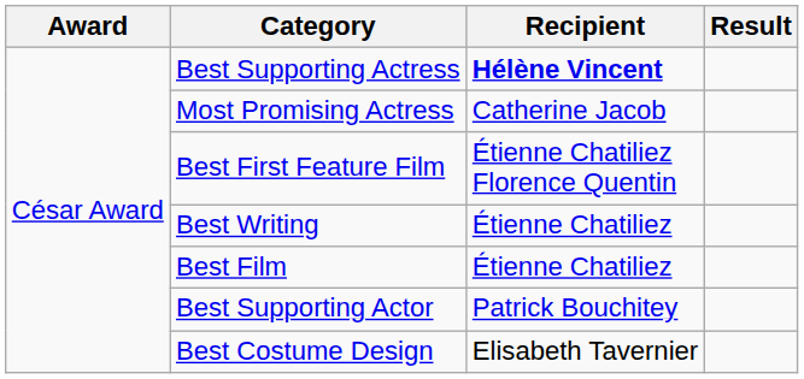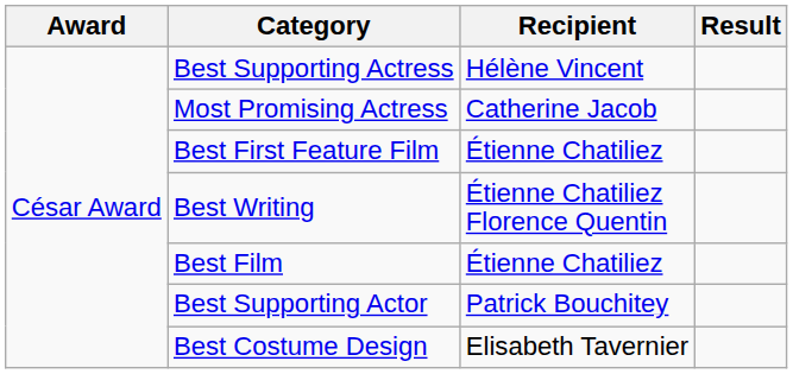 <table class="wikitable">
 <tr>
 <th>Award</th>
 <th>Category</th>
 <th>Recipient</th>
 <th>Result</th>
 </tr>
 <tr>
 <td rowspan="7"><a href='#'>César Award</a></td>
 <td><a href='#'>Best Supporting Actress</a></td>
-<td><strong><a href='#'>Hélène Vincent</a></strong></td>
+<td><a href='#'>Hélène Vincent</a></td>
 <td></td>
 </tr>
 <tr>
 <td><a href='#'>Most Promising Actress</a></td>
 <td><a href='#'>Catherine Jacob</a></td>
 <td></td>
 </tr>
 <tr>
 <td><a href='#'>Best First Feature Film</a></td>
-<td><a href='#'>Étienne Chatiliez</a> <br> <a href='#'>Florence Quentin</a></td>
+<td><a href='#'>Étienne Chatiliez</a></td>
 <td></td>
 </tr>
 <tr>
 <td><a href='#'>Best Writing</a></td>
-<td><a href='#'>Étienne Chatiliez</a></td>
+<td><a href='#'>Étienne Chatiliez</a> <br> <a href='#'>Florence Quentin</a></td>
 <td></td>
 </tr>
 <tr>
 <td><a href='#'>Best Film</a></td>
 <td><a href='#'>Étienne Chatiliez</a></td>
 <td></td>
 </tr>
 <tr>
 <td><a href='#'>Best Supporting Actor</a></td>
 <td><a href='#'>Patrick Bouchitey</a></td>
 <td></td>
 </tr>
 <tr>
 <td><a href='#'>Best Costume Design</a></td>
 <td>Elisabeth Tavernier</td>
 <td></td>
 </tr>
 </table>
